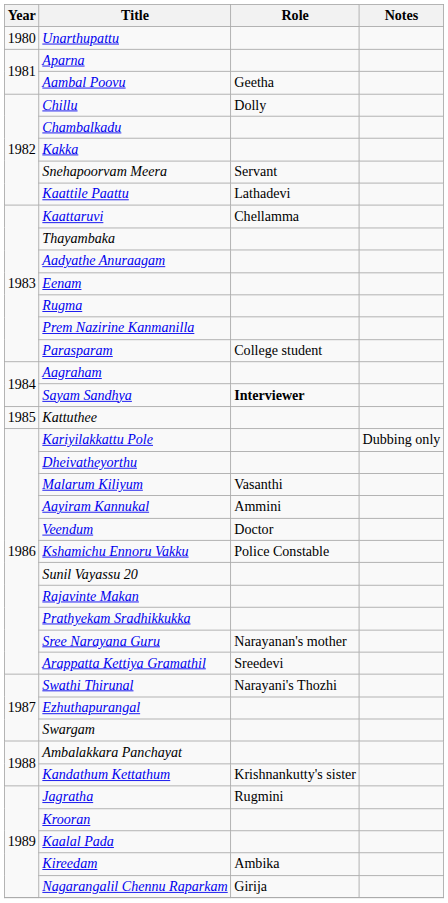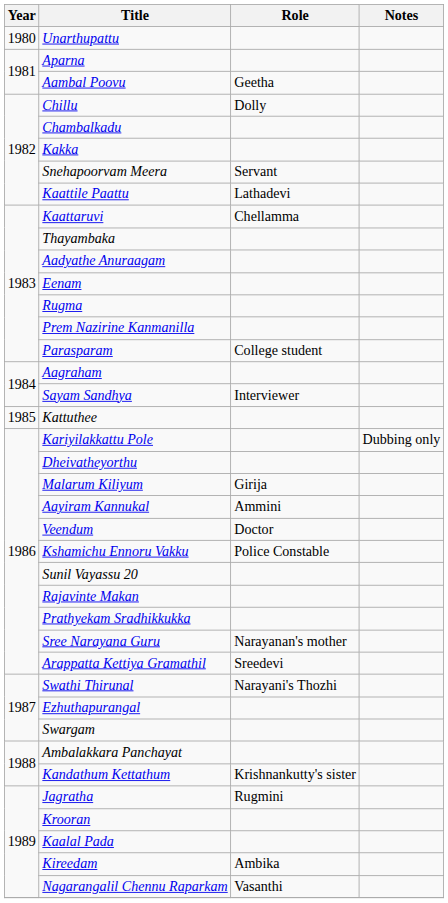 <table class="wikitable sortable">
 <tr>
 <th>Year</th>
 <th>Title</th>
 <th>Role</th>
 <th class="unsortable">Notes</th>
 </tr>
 <tr>
 <td>1980</td>
 <td><em><a href='#'>Unarthupattu</a></em></td>
 <td></td>
 <td></td>
 </tr>
 <tr>
 <td rowspan=2>1981</td>
 <td><em><a href='#'>Aparna</a></em></td>
 <td></td>
 <td></td>
 </tr>
 <tr>
 <td><em><a href='#'>Aambal Poovu</a></em></td>
 <td>Geetha</td>
 <td></td>
 </tr>
 <tr>
 <td rowspan=5>1982</td>
 <td><em><a href='#'>Chillu</a></em></td>
 <td>Dolly</td>
 <td></td>
 </tr>
 <tr>
 <td><em><a href='#'>Chambalkadu</a></em></td>
 <td></td>
 <td></td>
 </tr>
 <tr>
 <td><em><a href='#'>Kakka</a></em></td>
 <td></td>
 <td></td>
 </tr>
 <tr>
 <td><em>Snehapoorvam Meera</em></td>
 <td>Servant</td>
 <td></td>
 </tr>
 <tr>
 <td><em><a href='#'>Kaattile Paattu</a></em></td>
 <td>Lathadevi</td>
 <td></td>
 </tr>
 <tr>
 <td rowspan=7>1983</td>
 <td><em><a href='#'>Kaattaruvi</a></em></td>
 <td>Chellamma</td>
 <td></td>
 </tr>
 <tr>
 <td><em>Thayambaka</em></td>
 <td></td>
 <td></td>
 </tr>
 <tr>
 <td><em><a href='#'>Aadyathe Anuraagam</a></em></td>
 <td></td>
 <td></td>
 </tr>
 <tr>
 <td><em><a href='#'>Eenam</a></em></td>
 <td></td>
 <td></td>
 </tr>
 <tr>
 <td><em><a href='#'>Rugma</a></em></td>
 <td></td>
 <td></td>
 </tr>
 <tr>
 <td><em><a href='#'>Prem Nazirine Kanmanilla</a></em></td>
 <td></td>
 <td></td>
 </tr>
 <tr>
 <td><em><a href='#'>Parasparam</a></em></td>
 <td>College student</td>
 <td></td>
 </tr>
 <tr>
 <td rowspan=2>1984</td>
 <td><em><a href='#'>Aagraham</a></em></td>
 <td></td>
 <td></td>
 </tr>
 <tr>
 <td><em><a href='#'>Sayam Sandhya</a></em></td>
-<td><strong>Interviewer</strong></td>
+<td>Interviewer</td>
 <td></td>
 </tr>
 <tr>
 <td>1985</td>
 <td><em>Kattuthee</em></td>
 <td></td>
 <td></td>
 </tr>
 <tr>
 <td rowspan=11>1986</td>
 <td><em><a href='#'>Kariyilakkattu Pole</a></em></td>
 <td></td>
 <td>Dubbing only</td>
 </tr>
 <tr>
 <td><em><a href='#'>Dheivatheyorthu</a></em></td>
 <td></td>
 <td></td>
 </tr>
 <tr>
 <td><em><a href='#'>Malarum Kiliyum</a></em></td>
-<td>Vasanthi</td>
+<td>Girija</td>
 <td></td>
 </tr>
 <tr>
 <td><em><a href='#'>Aayiram Kannukal</a></em></td>
 <td>Ammini</td>
 <td></td>
 </tr>
 <tr>
 <td><em><a href='#'>Veendum</a></em></td>
 <td>Doctor</td>
 <td></td>
 </tr>
 <tr>
 <td><em><a href='#'>Kshamichu Ennoru Vakku</a></em></td>
 <td>Police Constable</td>
 <td></td>
 </tr>
 <tr>
 <td><em>Sunil Vayassu 20</em></td>
 <td></td>
 <td></td>
 </tr>
 <tr>
 <td><em><a href='#'>Rajavinte Makan</a></em></td>
 <td></td>
 <td></td>
 </tr>
 <tr>
 <td><em><a href='#'>Prathyekam Sradhikkukka</a></em></td>
 <td></td>
 <td></td>
 </tr>
 <tr>
 <td><em><a href='#'>Sree Narayana Guru</a></em></td>
 <td>Narayanan's mother</td>
 <td></td>
 </tr>
 <tr>
 <td><em><a href='#'>Arappatta Kettiya Gramathil</a></em></td>
 <td>Sreedevi</td>
 <td></td>
 </tr>
 <tr>
 <td rowspan=3>1987</td>
 <td><em><a href='#'>Swathi Thirunal</a></em></td>
 <td>Narayani's Thozhi</td>
 <td></td>
 </tr>
 <tr>
 <td><em><a href='#'>Ezhuthapurangal</a></em></td>
 <td></td>
 <td></td>
 </tr>
 <tr>
 <td><em>Swargam</em></td>
 <td></td>
 <td></td>
 </tr>
 <tr>
 <td rowspan=2>1988</td>
 <td><em>Ambalakkara Panchayat</em></td>
 <td></td>
 <td></td>
 </tr>
 <tr>
 <td><em><a href='#'>Kandathum Kettathum</a></em></td>
 <td>Krishnankutty's sister</td>
 <td></td>
 </tr>
 <tr>
 <td rowspan=5>1989</td>
 <td><em><a href='#'>Jagratha</a></em></td>
 <td>Rugmini</td>
 <td></td>
 </tr>
 <tr>
 <td><em><a href='#'>Krooran</a></em></td>
 <td></td>
 <td></td>
 </tr>
 <tr>
 <td><em><a href='#'>Kaalal Pada</a></em></td>
 <td></td>
 <td></td>
 </tr>
 <tr>
 <td><em><a href='#'>Kireedam</a></em></td>
 <td>Ambika</td>
 <td></td>
 </tr>
 <tr>
 <td><em><a href='#'>Nagarangalil Chennu Raparkam</a></em></td>
-<td>Girija</td>
+<td>Vasanthi</td>
 <td></td>
 </tr>
 <tr>
 </tr>
 </table>
